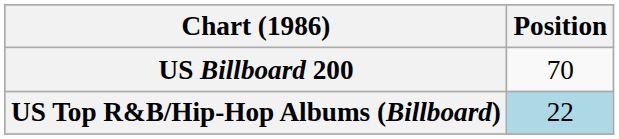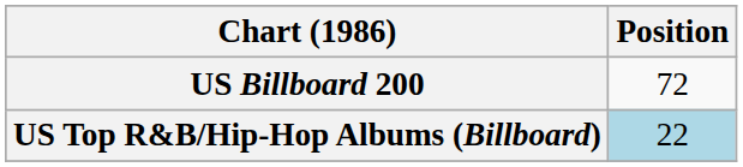 <table class="wikitable sortable plainrowheaders" style="text-align:center">
 <tr>
 <th scope="col">Chart (1986)</th>
 <th scope="col">Position</th>
 </tr>
 <tr>
 <th scope="row">US <em>Billboard</em> 200</th>
-<td>70</td>
+<td>72</td>
 </tr>
 <tr>
 <th scope="row">US Top R&B/Hip-Hop Albums (<em>Billboard</em>)</th>
 <td style="background: lightblue;">22</td>
 </tr>
 </table>
